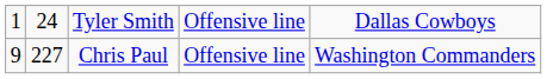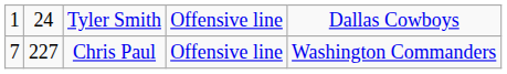 <table class="wikitable" style="text-align:center">
 <tr>
 <td>1</td>
 <td>24</td>
 <td><a href='#'>Tyler Smith</a></td>
 <td><a href='#'>Offensive line</a></td>
 <td><a href='#'>Dallas Cowboys</a></td>
 </tr>
 <tr>
-<td>9</td>
+<td>7</td>
 <td>227</td>
 <td><a href='#'>Chris Paul</a></td>
 <td><a href='#'>Offensive line</a></td>
 <td><a href='#'>Washington Commanders</a></td>
 </tr>
 </table>
